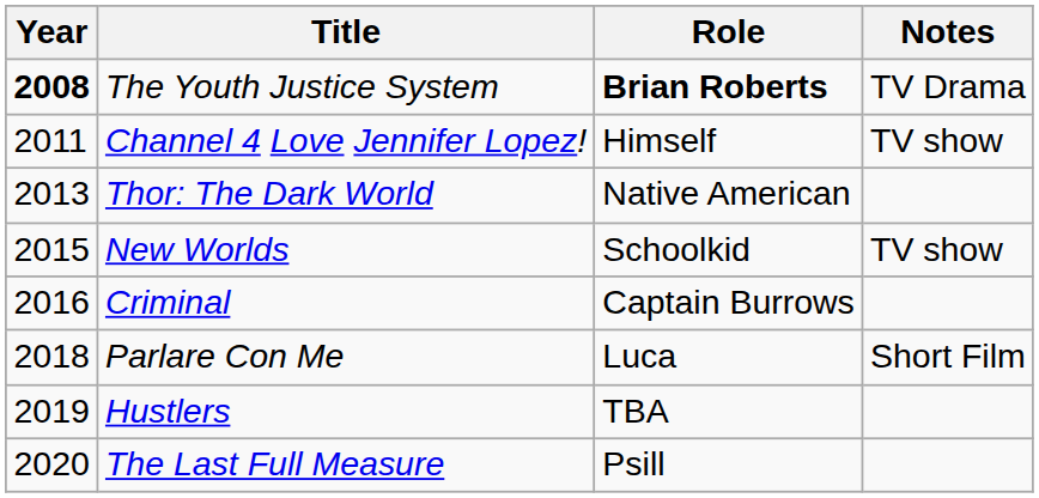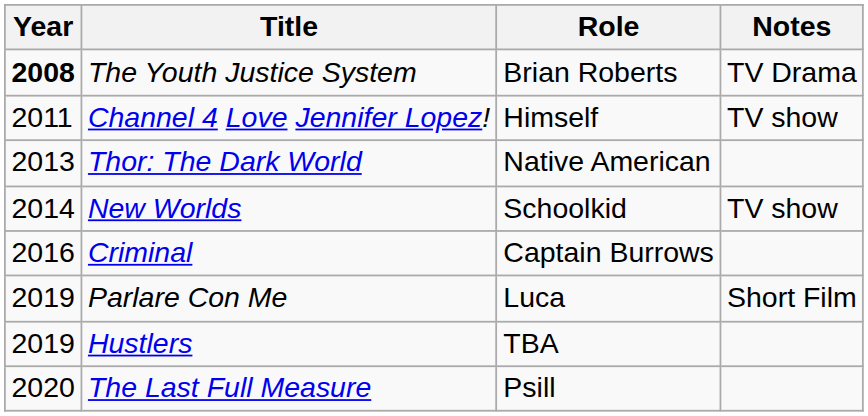 <table class="wikitable sortable">
 <tr>
 <th>Year</th>
 <th>Title</th>
 <th>Role</th>
 <th class="unsortable">Notes</th>
 </tr>
 <tr>
 <td><strong>2008</strong></td>
 <td><em>The Youth Justice System</em></td>
-<td><strong>Brian Roberts</strong></td>
+<td>Brian Roberts</td>
 <td>TV Drama</td>
 </tr>
 <tr>
 <td>2011</td>
 <td><em><a href='#'>Channel 4</a> <a href='#'>Love</a> <a href='#'>Jennifer Lopez</a>!</em></td>
 <td>Himself</td>
 <td>TV show</td>
 </tr>
 <tr>
 <td>2013</td>
 <td><em><a href='#'>Thor: The Dark World</a></em></td>
 <td>Native American</td>
 <td></td>
 </tr>
 <tr>
-<td>2015</td>
+<td>2014</td>
 <td><em><a href='#'>New Worlds</a></em></td>
 <td>Schoolkid</td>
 <td>TV show</td>
 </tr>
 <tr>
 <td>2016</td>
 <td><em><a href='#'>Criminal</a></em></td>
 <td>Captain Burrows</td>
 <td></td>
 </tr>
 <tr>
-<td>2018</td>
+<td>2019</td>
 <td><em>Parlare Con Me</em></td>
 <td>Luca</td>
 <td>Short Film</td>
 </tr>
 <tr>
 <td>2019</td>
 <td><a href='#'><em>Hustlers</em></a></td>
 <td>TBA</td>
 <td></td>
 </tr>
 <tr>
 <td>2020</td>
 <td><em><a href='#'>The Last Full Measure</a></em></td>
 <td>Psill</td>
 <td></td>
 </tr>
 </table>
